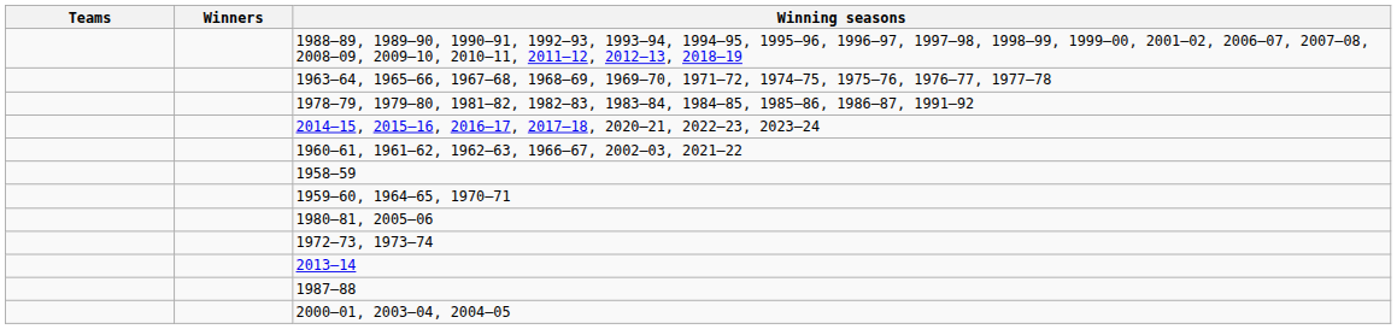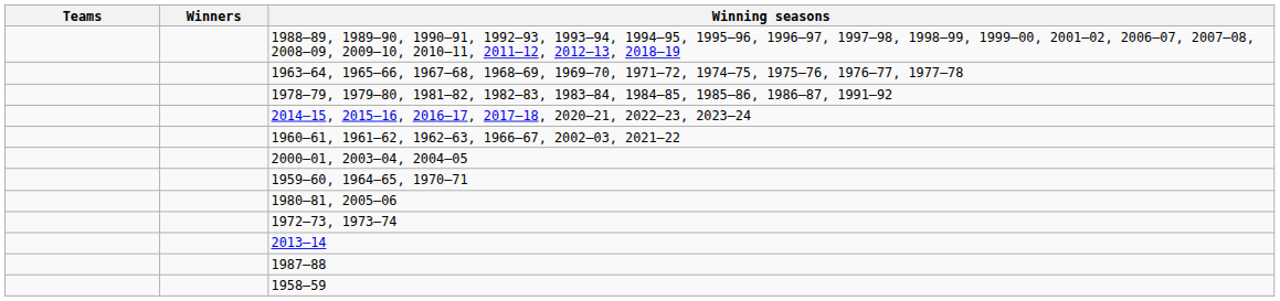 <table class="wikitable sortable mw-collapsible" style="width:100%;">
 <tr>
 <th style="width:10%;">Teams</th>
 <th style="width:7%;">Winners</th>
 <th style="width:65%;">Winning seasons</th>
 </tr>
 <tr>
 <td></td>
 <td></td>
 <td>1988–89, 1989–90, 1990–91, 1992–93, 1993–94, 1994–95, 1995–96, 1996–97, 1997–98, 1998–99, 1999–00, 2001–02, 2006–07, 2007–08, 2008–09, 2009–10, 2010–11, <a href='#'>2011–12</a>, <a href='#'>2012–13</a>, <a href='#'>2018–19</a></td>
 </tr>
 <tr>
 <td></td>
 <td></td>
 <td>1963–64, 1965–66, 1967–68, 1968–69, 1969–70, 1971–72, 1974–75, 1975–76, 1976–77, 1977–78</td>
 </tr>
 <tr>
 <td></td>
 <td></td>
 <td>1978–79, 1979–80, 1981–82, 1982–83, 1983–84, 1984–85, 1985–86, 1986–87, 1991–92</td>
 </tr>
 <tr>
 <td></td>
 <td></td>
 <td><a href='#'>2014–15</a>, <a href='#'>2015–16</a>, <a href='#'>2016–17</a>, <a href='#'>2017–18</a>, 2020–21, 2022–23, 2023–24</td>
 </tr>
 <tr>
 <td></td>
 <td></td>
 <td>1960–61, 1961–62, 1962–63, 1966–67, 2002–03, 2021–22</td>
 </tr>
 <tr>
 <td></td>
 <td></td>
-<td>1958–59</td>
+<td>2000–01, 2003–04, 2004–05</td>
 </tr>
 <tr>
 <td></td>
 <td></td>
 <td>1959–60, 1964–65, 1970–71</td>
 </tr>
 <tr>
 <td></td>
 <td></td>
 <td>1980–81, 2005–06</td>
 </tr>
 <tr>
 <td></td>
 <td></td>
 <td>1972–73, 1973–74</td>
 </tr>
 <tr>
 <td></td>
 <td></td>
 <td><a href='#'>2013–14</a></td>
 </tr>
 <tr>
 <td></td>
 <td></td>
 <td>1987–88</td>
 </tr>
 <tr>
 <td></td>
 <td></td>
-<td>2000–01, 2003–04, 2004–05</td>
+<td>1958–59</td>
 </tr>
 </table>
